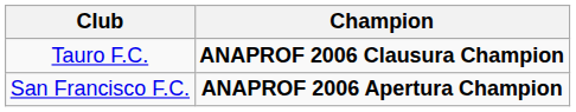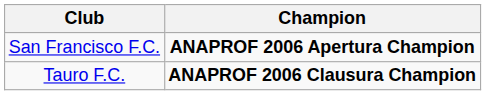 <table class="wikitable" style="text-align: center;">
 <tr>
 <th>Club</th>
 <th>Champion</th>
 </tr>
 <tr>
+<td><a href='#'>San Francisco F.C.</a></td>
+<td><strong>ANAPROF 2006 Apertura Champion</strong></td>
+</tr>
+<tr>
 <td><a href='#'>Tauro F.C.</a></td>
 <td><strong>ANAPROF 2006 Clausura Champion</strong></td>
 </tr>
-<tr>
-<td><a href='#'>San Francisco F.C.</a></td>
-<td><strong>ANAPROF 2006 Apertura Champion</strong></td>
-</tr>
 </table>
